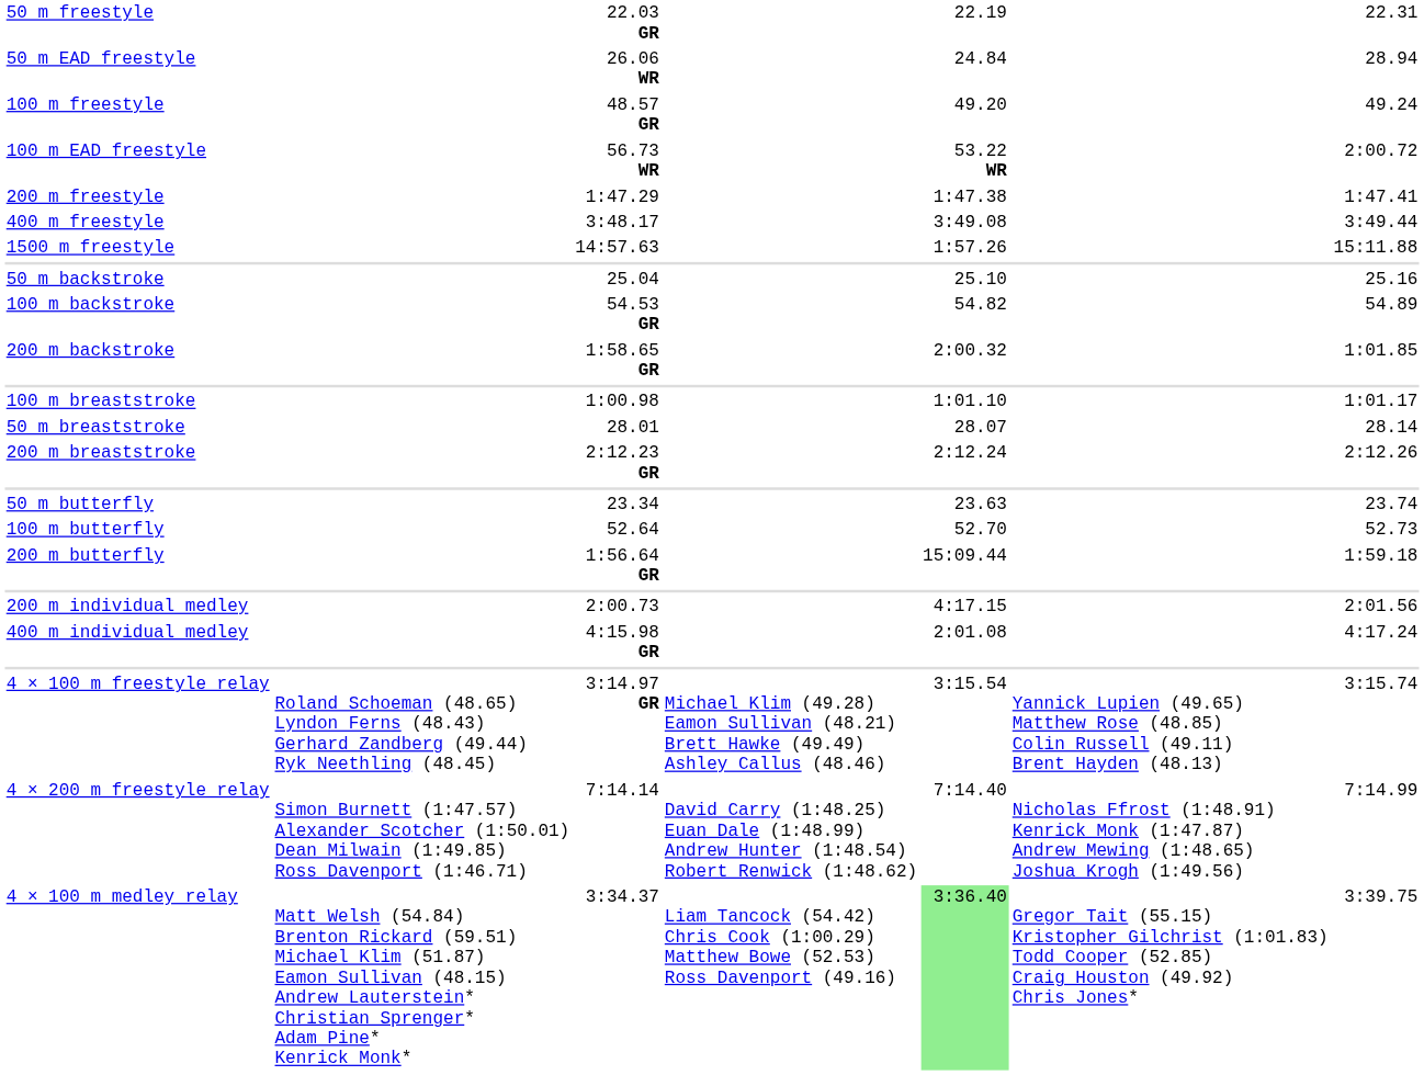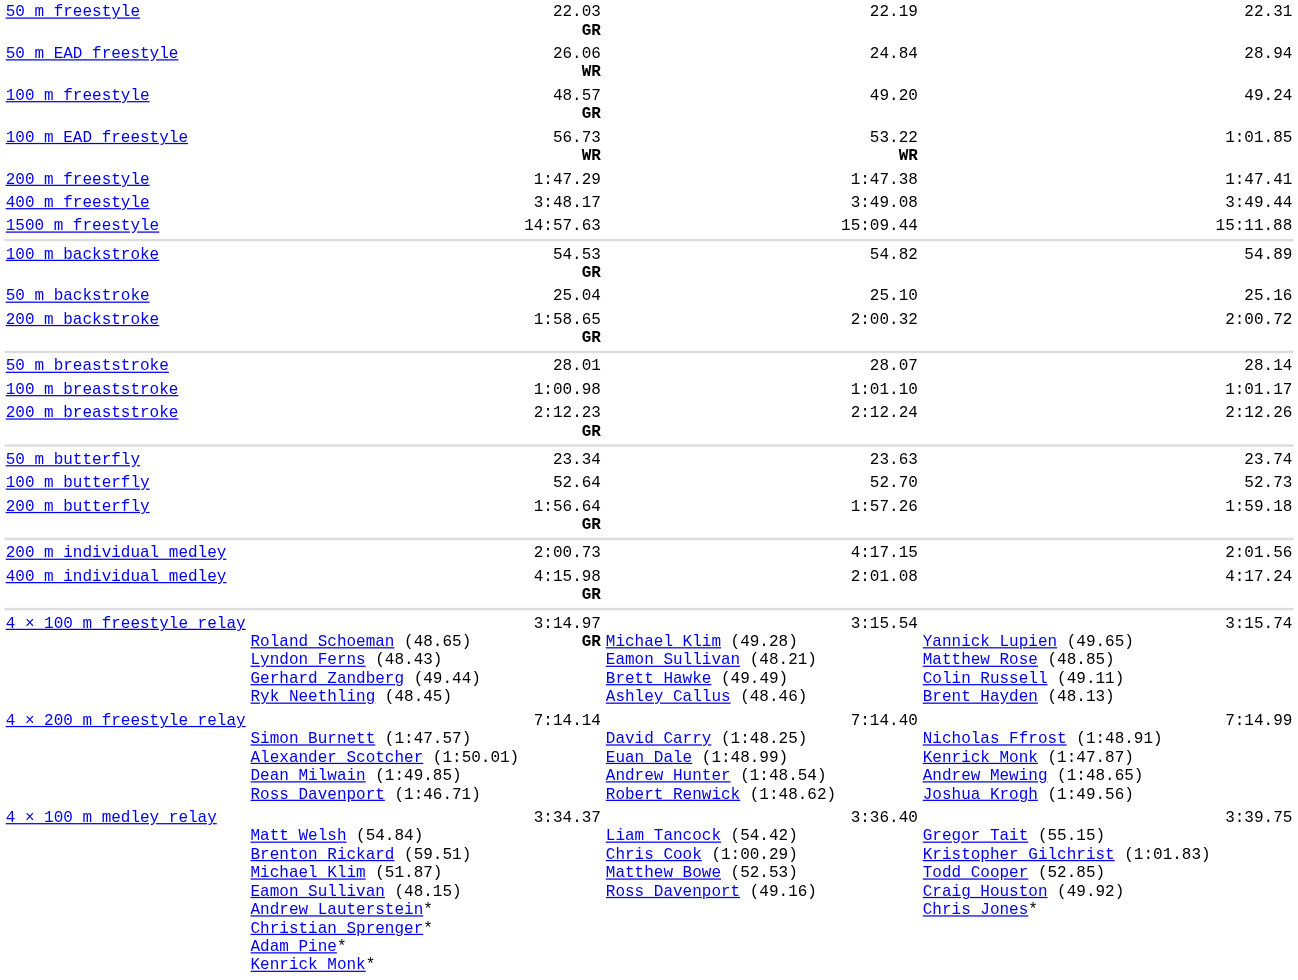 <table>
 <tr valign="top">
 <td><a href='#'>50 m freestyle</a></td>
 <td></td>
 <td align="right">22.03<br><strong>GR</strong></td>
 <td></td>
 <td align="right">22.19</td>
 <td></td>
 <td align="right">22.31</td>
 </tr>
 <tr valign="top">
 <td><a href='#'>50 m EAD freestyle</a></td>
 <td></td>
 <td align="right">26.06<br><strong>WR</strong></td>
 <td></td>
 <td align="right">24.84</td>
 <td></td>
 <td align="right">28.94</td>
 </tr>
 <tr valign="top">
 <td><a href='#'>100 m freestyle</a></td>
 <td></td>
 <td align="right">48.57<br><strong>GR</strong></td>
 <td></td>
 <td align="right">49.20</td>
 <td></td>
 <td align="right">49.24</td>
 </tr>
 <tr valign="top">
 <td><a href='#'>100 m EAD freestyle</a></td>
 <td></td>
 <td align="right">56.73<br><strong>WR</strong></td>
 <td></td>
 <td align="right">53.22<br><strong>WR</strong></td>
 <td></td>
-<td align="right">2:00.72</td>
+<td align="right">1:01.85</td>
 </tr>
 <tr valign="top">
 <td><a href='#'>200 m freestyle</a></td>
 <td></td>
 <td align="right">1:47.29</td>
 <td></td>
 <td align="right">1:47.38</td>
 <td></td>
 <td align="right">1:47.41</td>
 </tr>
 <tr valign="top">
 <td><a href='#'>400 m freestyle</a></td>
 <td></td>
 <td align="right">3:48.17</td>
 <td></td>
 <td align="right">3:49.08</td>
 <td></td>
 <td align="right">3:49.44</td>
 </tr>
 <tr valign="top">
 <td><a href='#'>1500 m freestyle</a></td>
 <td></td>
 <td align="right">14:57.63</td>
 <td></td>
-<td align="right">1:57.26</td>
+<td align="right">15:09.44</td>
 <td></td>
 <td align="right">15:11.88</td>
 </tr>
 <tr bgcolor=#DDDDDD>
 <td colspan=7></td>
+</tr>
+<tr valign="top">
+<td><a href='#'>100 m backstroke</a></td>
+<td></td>
+<td align="right">54.53<br><strong>GR</strong></td>
+<td></td>
+<td align="right">54.82</td>
+<td></td>
+<td align="right">54.89</td>
 </tr>
 <tr valign="top">
 <td><a href='#'>50 m backstroke</a></td>
 <td></td>
 <td align="right">25.04</td>
 <td></td>
 <td align="right">25.10</td>
 <td></td>
 <td align="right">25.16</td>
 </tr>
 <tr valign="top">
-<td><a href='#'>100 m backstroke</a></td>
-<td></td>
-<td align="right">54.53<br><strong>GR</strong></td>
-<td></td>
-<td align="right">54.82</td>
-<td></td>
-<td align="right">54.89</td>
-</tr>
-<tr valign="top">
 <td><a href='#'>200 m backstroke</a></td>
 <td></td>
 <td align="right">1:58.65<br><strong>GR</strong></td>
 <td></td>
 <td align="right">2:00.32</td>
 <td></td>
-<td align="right">1:01.85</td>
+<td align="right">2:00.72</td>
 </tr>
 <tr bgcolor=#DDDDDD>
 <td colspan=7></td>
+</tr>
+<tr valign="top">
+<td><a href='#'>50 m breaststroke</a></td>
+<td></td>
+<td align="right">28.01</td>
+<td></td>
+<td align="right">28.07</td>
+<td></td>
+<td align="right">28.14</td>
 </tr>
 <tr valign="top">
 <td><a href='#'>100 m breaststroke</a></td>
 <td></td>
 <td align="right">1:00.98</td>
 <td></td>
 <td align="right">1:01.10</td>
 <td></td>
 <td align="right">1:01.17</td>
-</tr>
-<tr valign="top">
-<td><a href='#'>50 m breaststroke</a></td>
-<td></td>
-<td align="right">28.01</td>
-<td></td>
-<td align="right">28.07</td>
-<td></td>
-<td align="right">28.14</td>
 </tr>
 <tr valign="top">
 <td><a href='#'>200 m breaststroke</a></td>
 <td></td>
 <td align="right">2:12.23<br><strong>GR</strong></td>
 <td></td>
 <td align="right">2:12.24</td>
 <td></td>
 <td align="right">2:12.26</td>
 </tr>
 <tr bgcolor=#DDDDDD>
 <td colspan=7></td>
 </tr>
 <tr valign="top">
 <td><a href='#'>50 m butterfly</a></td>
 <td></td>
 <td align="right">23.34</td>
 <td></td>
 <td align="right">23.63</td>
 <td></td>
 <td align="right">23.74</td>
 </tr>
 <tr valign="top">
 <td><a href='#'>100 m butterfly</a></td>
 <td></td>
 <td align="right">52.64</td>
 <td></td>
 <td align="right">52.70</td>
 <td></td>
 <td align="right">52.73</td>
 </tr>
 <tr valign="top">
 <td><a href='#'>200 m butterfly</a></td>
 <td></td>
 <td align="right">1:56.64<br><strong>GR</strong></td>
 <td></td>
-<td align="right">15:09.44</td>
+<td align="right">1:57.26</td>
 <td></td>
 <td align="right">1:59.18</td>
 </tr>
 <tr bgcolor=#DDDDDD>
 <td colspan=7></td>
 </tr>
 <tr valign="top">
 <td><a href='#'>200 m individual medley</a></td>
 <td></td>
 <td align="right">2:00.73</td>
 <td></td>
 <td align="right">4:17.15</td>
 <td></td>
 <td align="right">2:01.56</td>
 </tr>
 <tr valign="top">
 <td><a href='#'>400 m individual medley</a></td>
 <td></td>
 <td align="right">4:15.98<br><strong>GR</strong></td>
 <td></td>
 <td align="right">2:01.08</td>
 <td></td>
 <td align="right">4:17.24</td>
 </tr>
 <tr bgcolor=#DDDDDD>
 <td colspan=7></td>
 </tr>
 <tr valign="top">
 <td><a href='#'>4 × 100 m freestyle relay</a></td>
 <td><br><a href='#'>Roland Schoeman</a> (48.65)<br><a href='#'>Lyndon Ferns</a> (48.43)<br><a href='#'>Gerhard Zandberg</a> (49.44)<br><a href='#'>Ryk Neethling</a> (48.45)</td>
 <td align="right">3:14.97<br><strong>GR</strong></td>
 <td><br><a href='#'>Michael Klim</a> (49.28)<br><a href='#'>Eamon Sullivan</a> (48.21)<br><a href='#'>Brett Hawke</a> (49.49)<br><a href='#'>Ashley Callus</a> (48.46)</td>
 <td align="right">3:15.54</td>
 <td><br><a href='#'>Yannick Lupien</a> (49.65)<br><a href='#'>Matthew Rose</a> (48.85)<br><a href='#'>Colin Russell</a> (49.11)<br><a href='#'>Brent Hayden</a> (48.13)</td>
 <td align="right">3:15.74</td>
 </tr>
 <tr valign="top">
 <td><a href='#'>4 × 200 m freestyle relay</a></td>
 <td><br><a href='#'>Simon Burnett</a> (1:47.57)<br><a href='#'>Alexander Scotcher</a> (1:50.01)<br><a href='#'>Dean Milwain</a> (1:49.85)<br><a href='#'>Ross Davenport</a> (1:46.71)</td>
 <td align="right">7:14.14</td>
 <td><br><a href='#'>David Carry</a> (1:48.25)<br><a href='#'>Euan Dale</a> (1:48.99)<br><a href='#'>Andrew Hunter</a> (1:48.54)<br><a href='#'>Robert Renwick</a> (1:48.62)</td>
 <td align="right">7:14.40</td>
 <td><br><a href='#'>Nicholas Ffrost</a> (1:48.91)<br><a href='#'>Kenrick Monk</a> (1:47.87)<br><a href='#'>Andrew Mewing</a> (1:48.65)<br><a href='#'>Joshua Krogh</a> (1:49.56)</td>
 <td align="right">7:14.99</td>
 </tr>
 <tr valign="top">
 <td><a href='#'>4 × 100 m medley relay</a></td>
 <td><br><a href='#'>Matt Welsh</a> (54.84)<br><a href='#'>Brenton Rickard</a> (59.51)<br><a href='#'>Michael Klim</a> (51.87)<br><a href='#'>Eamon Sullivan</a> (48.15)<br><a href='#'>Andrew Lauterstein</a>*<br><a href='#'>Christian Sprenger</a>*<br><a href='#'>Adam Pine</a>*<br><a href='#'>Kenrick Monk</a>*</td>
 <td align="right">3:34.37</td>
 <td><br><a href='#'>Liam Tancock</a> (54.42)<br><a href='#'>Chris Cook</a> (1:00.29)<br><a href='#'>Matthew Bowe</a> (52.53)<br><a href='#'>Ross Davenport</a> (49.16)</td>
-<td align="right" style="background: lightgreen;">3:36.40</td>
+<td align="right">3:36.40</td>
 <td><br><a href='#'>Gregor Tait</a> (55.15)<br><a href='#'>Kristopher Gilchrist</a> (1:01.83)<br><a href='#'>Todd Cooper</a> (52.85)<br><a href='#'>Craig Houston</a> (49.92)<br><a href='#'>Chris Jones</a>*</td>
 <td align="right">3:39.75</td>
 </tr>
 </table>
